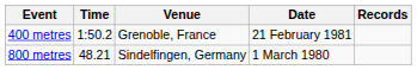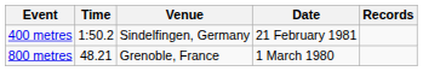 <table class="wikitable">
 <tr>
 <th>Event</th>
 <th>Time</th>
 <th>Venue</th>
 <th>Date</th>
 <th>Records</th>
 </tr>
 <tr>
 <td><a href='#'>400 metres</a></td>
 <td align=center>1:50.2</td>
-<td>Grenoble, France</td>
+<td>Sindelfingen, Germany</td>
 <td>21 February 1981</td>
 <td></td>
 </tr>
 <tr>
 <td><a href='#'>800 metres</a></td>
 <td align=center>48.21</td>
-<td>Sindelfingen, Germany</td>
+<td>Grenoble, France</td>
 <td>1 March 1980</td>
 <td></td>
 </tr>
 </table>
